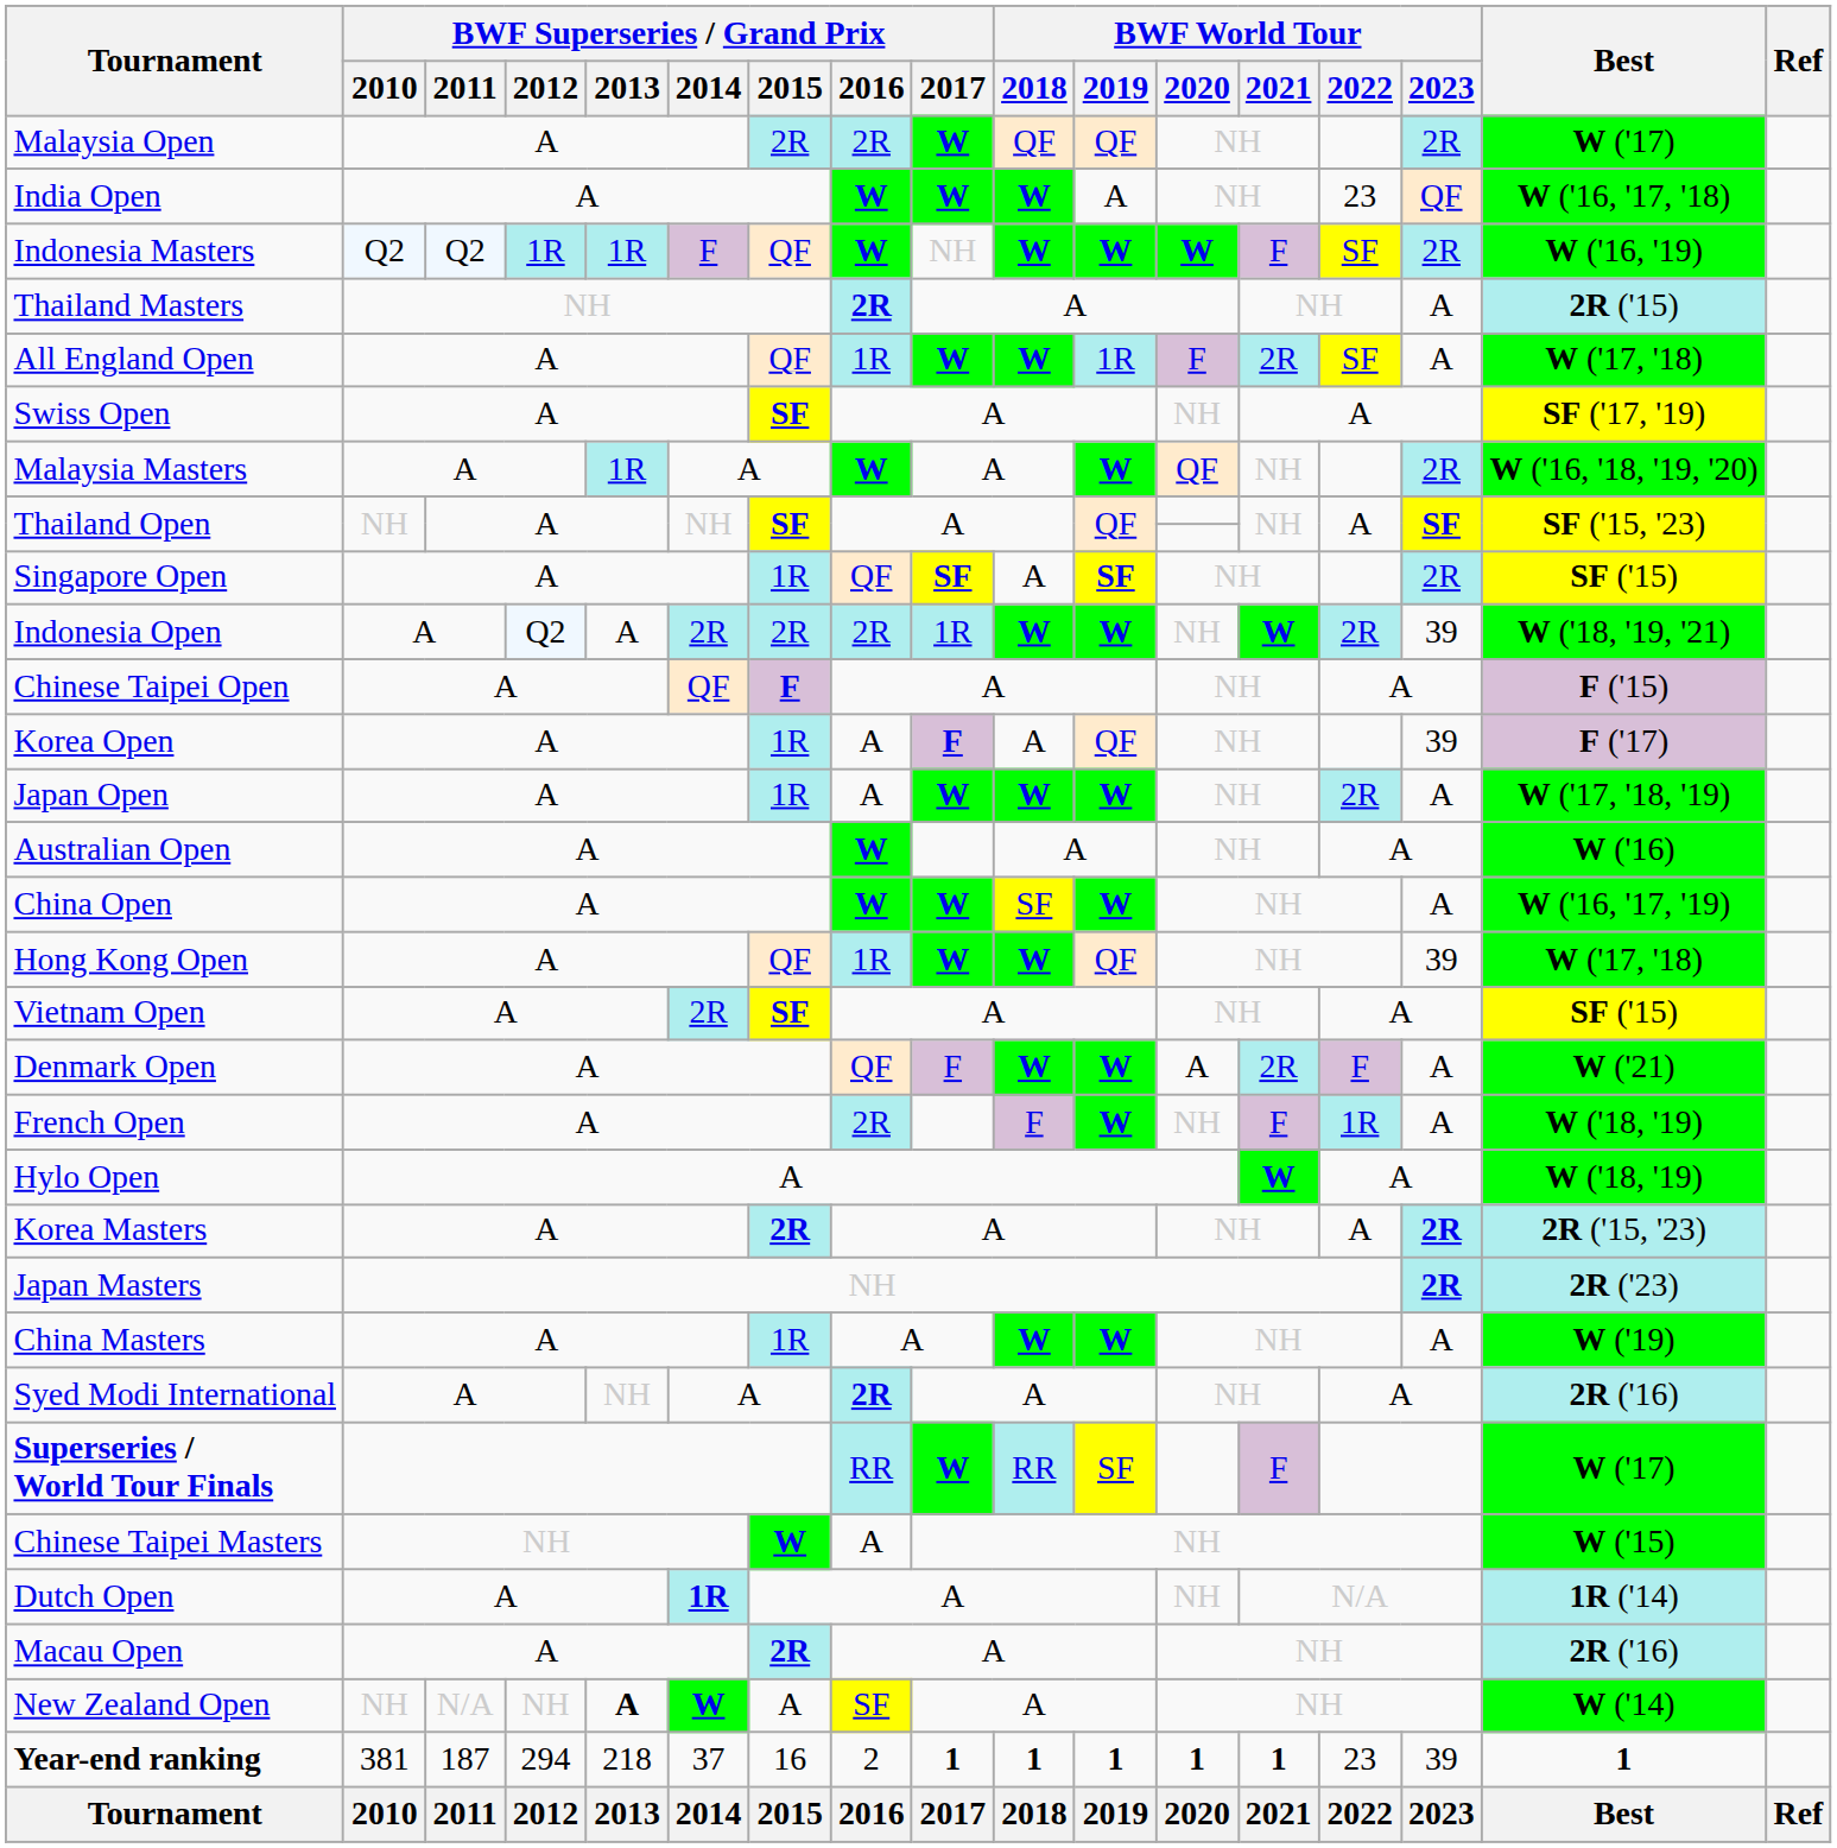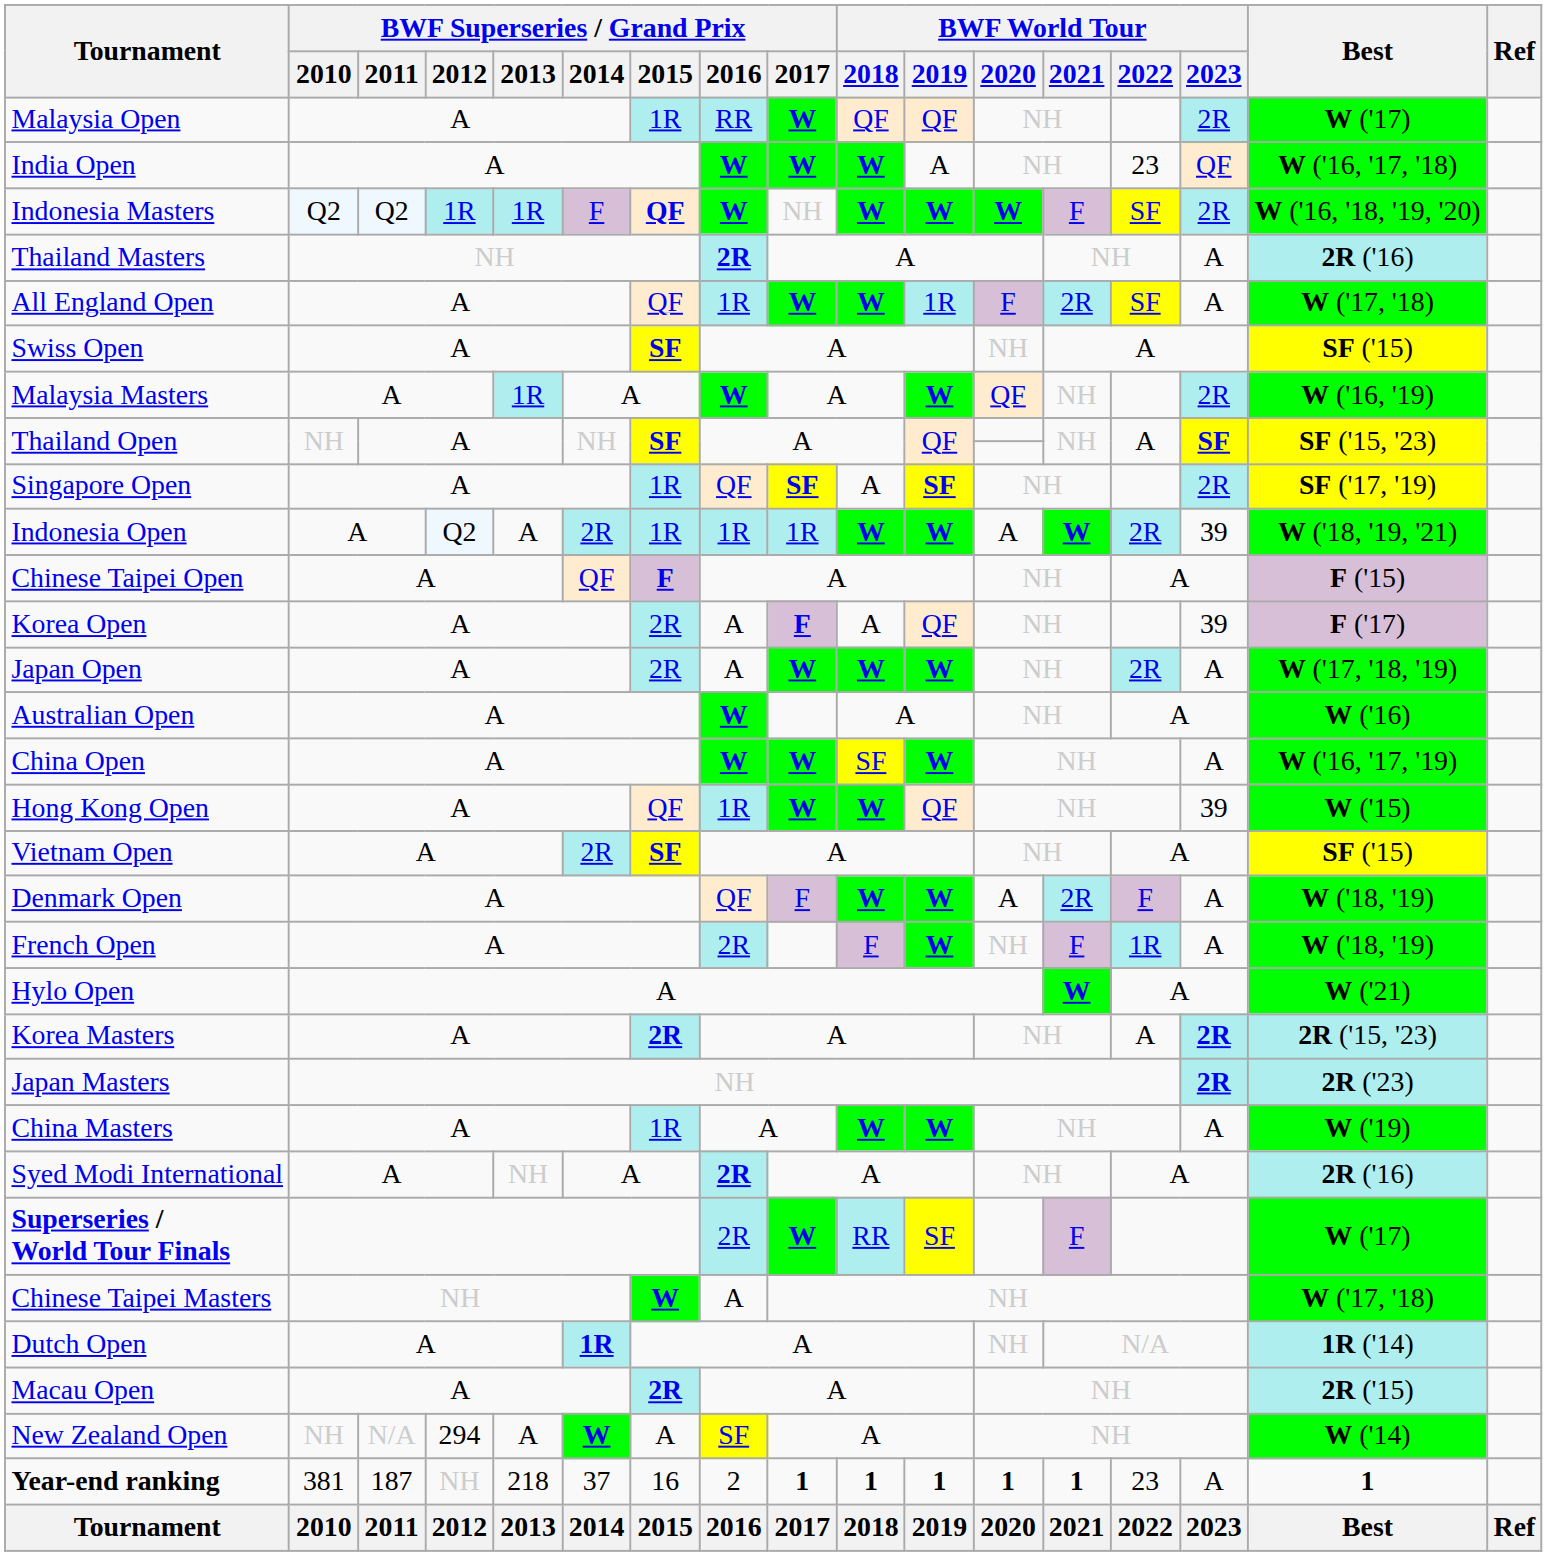 <table class="wikitable" style="font-size: 90%; text-align:center">
 <tr>
 <th rowspan="2">Tournament</th>
 <th colspan="8"><a href='#'>BWF Superseries</a> / <a href='#'>Grand Prix</a></th>
 <th colspan="6"><a href='#'>BWF World Tour</a></th>
 <th rowspan="2">Best</th>
 <th rowspan="2">Ref</th>
 </tr>
 <tr>
 <th>2010</th>
 <th>2011</th>
 <th>2012</th>
 <th>2013</th>
 <th>2014</th>
 <th>2015</th>
 <th>2016</th>
 <th>2017</th>
 <th><a href='#'>2018</a></th>
 <th><a href='#'>2019</a></th>
 <th><a href='#'>2020</a></th>
 <th><a href='#'>2021</a></th>
 <th><a href='#'>2022</a></th>
 <th><a href='#'>2023</a></th>
 </tr>
 <tr>
 <td align=left><a href='#'>Malaysia Open</a></td>
 <td colspan="5">A</td>
-<td bgcolor=AFEEEE><a href='#'>2R</a></td>
-<td bgcolor=AFEEEE><a href='#'>2R</a></td>
+<td bgcolor=AFEEEE><a href='#'>1R</a></td>
+<td bgcolor=AFEEEE><a href='#'>RR</a></td>
 <td bgcolor=00FF00><a href='#'><strong>W</strong></a></td>
 <td bgcolor=FFEBCD><a href='#'>QF</a></td>
 <td bgcolor=FFEBCD><a href='#'>QF</a></td>
 <td colspan="2" style=color:#ccc>NH</td>
 <td><a href='#'></a></td>
 <td bgcolor=AFEEEE><a href='#'>2R</a></td>
 <td bgcolor=00FF00><strong>W</strong> ('17)</td>
 <td></td>
 </tr>
 <tr>
 <td align=left><a href='#'>India Open</a></td>
 <td colspan="6">A</td>
 <td bgcolor=00FF00><a href='#'><strong>W</strong></a></td>
 <td bgcolor=00FF00><a href='#'><strong>W</strong></a></td>
 <td bgcolor=00FF00><a href='#'><strong>W</strong></a></td>
 <td>A</td>
 <td colspan="2" style=color:#ccc>NH</td>
 <td>23</td>
 <td bgcolor=FFEBCD><a href='#'>QF</a></td>
 <td bgcolor=00FF00><strong>W</strong> ('16, '17, '18)</td>
 <td></td>
 </tr>
 <tr>
 <td align=left><a href='#'>Indonesia Masters</a></td>
 <td bgcolor=F0F8FF>Q2</td>
 <td bgcolor=F0F8FF>Q2</td>
 <td bgcolor=AFEEEE><a href='#'>1R</a></td>
 <td bgcolor=AFEEEE><a href='#'>1R</a></td>
 <td bgcolor=D8BFD8><a href='#'>F</a></td>
-<td bgcolor=FFEBCD><a href='#'>QF</a></td>
+<td bgcolor=FFEBCD><strong><a href='#'>QF</a></strong></td>
 <td bgcolor=00FF00><a href='#'><strong>W</strong></a></td>
 <td style=color:#ccc>NH</td>
 <td bgcolor=00FF00><a href='#'><strong>W</strong></a></td>
 <td bgcolor=00FF00><a href='#'><strong>W</strong></a></td>
 <td bgcolor=00FF00><a href='#'><strong>W</strong></a></td>
 <td bgcolor=D8BFD8><a href='#'>F</a></td>
 <td bgcolor=FFFF00><a href='#'>SF</a></td>
 <td bgcolor=AFEEEE><a href='#'>2R</a></td>
-<td bgcolor=00FF00><strong>W</strong> ('16, '19)</td>
+<td bgcolor=00FF00><strong>W</strong> ('16, '18, '19, '20)</td>
 <td></td>
 </tr>
 <tr>
 <td align=left><a href='#'>Thailand Masters</a></td>
 <td colspan="6" style=color:#ccc>NH</td>
 <td bgcolor=AFEEEE><a href='#'><strong>2R</strong></a></td>
 <td colspan="4">A</td>
 <td colspan="2" style=color:#ccc>NH</td>
 <td>A</td>
-<td bgcolor=AFEEEE><strong>2R</strong> ('15)</td>
+<td bgcolor=AFEEEE><strong>2R</strong> ('16)</td>
 <td></td>
 </tr>
 <tr>
 <td align=left><a href='#'>All England Open</a></td>
 <td colspan="5">A</td>
 <td bgcolor=FFEBCD><a href='#'>QF</a></td>
 <td bgcolor=AFEEEE><a href='#'>1R</a></td>
 <td bgcolor=00FF00><a href='#'><strong>W</strong></a></td>
 <td bgcolor=00FF00><a href='#'><strong>W</strong></a></td>
 <td bgcolor=AFEEEE><a href='#'>1R</a></td>
 <td bgcolor=D8BFD8><a href='#'>F</a></td>
 <td bgcolor=AFEEEE><a href='#'>2R</a></td>
 <td bgcolor=FFFF00><a href='#'>SF</a></td>
 <td>A</td>
 <td bgcolor=00FF00><strong>W</strong> ('17, '18)</td>
 <td></td>
 </tr>
 <tr>
 <td align=left><a href='#'>Swiss Open</a></td>
 <td colspan="5">A</td>
 <td bgcolor=FFFF00><a href='#'><strong>SF</strong></a></td>
 <td colspan="4">A</td>
 <td style=color:#ccc>NH</td>
 <td colspan="3">A</td>
-<td bgcolor=FFFF00><strong>SF</strong> ('17, '19)</td>
+<td bgcolor=FFFF00><strong>SF</strong> ('15)</td>
 <td></td>
 </tr>
 <tr>
 <td align=left><a href='#'>Malaysia Masters</a></td>
 <td colspan="3">A</td>
 <td bgcolor=AFEEEE><a href='#'>1R</a></td>
 <td colspan="2">A</td>
 <td bgcolor=00FF00><a href='#'><strong>W</strong></a></td>
 <td colspan="2">A</td>
 <td bgcolor=00FF00><a href='#'><strong>W</strong></a></td>
 <td bgcolor=FFEBCD><a href='#'>QF</a></td>
 <td style=color:#ccc>NH</td>
 <td><a href='#'></a></td>
 <td bgcolor=AFEEEE><a href='#'>2R</a></td>
-<td bgcolor=00FF00><strong>W</strong> ('16, '18, '19, '20)</td>
+<td bgcolor=00FF00><strong>W</strong> ('16, '19)</td>
 <td></td>
 </tr>
 <tr>
 <td rowspan="2" align=left><a href='#'>Thailand Open</a></td>
 <td rowspan="2" style=color:#ccc>NH</td>
 <td rowspan="2" colspan="3">A</td>
 <td rowspan="2" style=color:#ccc>NH</td>
 <td rowspan="2" bgcolor=FFFF00><a href='#'><strong>SF</strong></a></td>
 <td rowspan="2" colspan="3">A</td>
 <td rowspan="2" bgcolor=FFEBCD><a href='#'>QF</a></td>
 <td><a href='#'></a></td>
 <td rowspan="2" style=color:#ccc>NH</td>
 <td rowspan="2">A</td>
 <td rowspan="2" bgcolor=FFFF00><strong><a href='#'>SF</a></strong></td>
 <td rowspan="2" bgcolor=FFFF00><strong>SF</strong> ('15, '23)</td>
 <td rowspan="2"></td>
 </tr>
 <tr>
 <td><a href='#'></a></td>
 </tr>
 <tr>
 <td align=left><a href='#'>Singapore Open</a></td>
 <td colspan="5">A</td>
 <td bgcolor=AFEEEE><a href='#'>1R</a></td>
 <td bgcolor=FFEBCD><a href='#'>QF</a></td>
 <td bgcolor=FFFF00><a href='#'><strong>SF</strong></a></td>
 <td>A</td>
 <td bgcolor=FFFF00><a href='#'><strong>SF</strong></a></td>
 <td colspan="2" style=color:#ccc>NH</td>
 <td><a href='#'></a></td>
 <td bgcolor=AFEEEE><a href='#'>2R</a></td>
-<td bgcolor=FFFF00><strong>SF</strong> ('15)</td>
+<td bgcolor=FFFF00><strong>SF</strong> ('17, '19)</td>
 <td></td>
 </tr>
 <tr>
 <td align=left><a href='#'>Indonesia Open</a></td>
 <td colspan="2">A</td>
 <td bgcolor=F0F8FF>Q2</td>
 <td>A</td>
 <td bgcolor=AFEEEE><a href='#'>2R</a></td>
-<td bgcolor=AFEEEE><a href='#'>2R</a></td>
-<td bgcolor=AFEEEE><a href='#'>2R</a></td>
+<td bgcolor=AFEEEE><a href='#'>1R</a></td>
+<td bgcolor=AFEEEE><a href='#'>1R</a></td>
 <td bgcolor=AFEEEE><a href='#'>1R</a></td>
 <td bgcolor=00FF00><a href='#'><strong>W</strong></a></td>
 <td bgcolor=00FF00><a href='#'><strong>W</strong></a></td>
-<td style=color:#ccc>NH</td>
+<td>A</td>
 <td bgcolor=00FF00><strong><a href='#'>W</a></strong></td>
 <td bgcolor=AFEEEE><a href='#'>2R</a></td>
 <td>39</td>
 <td bgcolor=00FF00><strong>W</strong> ('18, '19, '21)</td>
 <td></td>
 </tr>
 <tr>
 <td align=left><a href='#'>Chinese Taipei Open</a></td>
 <td colspan="4">A</td>
 <td bgcolor=FFEBCD><a href='#'>QF</a></td>
 <td bgcolor=D8BFD8><a href='#'><strong>F</strong></a></td>
 <td colspan="4">A</td>
 <td colspan="2" style=color:#ccc>NH</td>
 <td colspan="2">A</td>
 <td bgcolor=D8BFD8><strong>F</strong> ('15)</td>
 <td></td>
 </tr>
 <tr>
 <td align=left><a href='#'>Korea Open</a></td>
 <td colspan="5">A</td>
-<td bgcolor=AFEEEE><a href='#'>1R</a></td>
+<td bgcolor=AFEEEE><a href='#'>2R</a></td>
 <td>A</td>
 <td bgcolor=D8BFD8><a href='#'><strong>F</strong></a></td>
 <td>A</td>
 <td bgcolor=FFEBCD><a href='#'>QF</a></td>
 <td colspan="2" style=color:#ccc>NH</td>
 <td><a href='#'></a></td>
 <td>39</td>
 <td bgcolor=D8BFD8><strong>F</strong> ('17)</td>
 <td></td>
 </tr>
 <tr>
 <td align=left><a href='#'>Japan Open</a></td>
 <td colspan="5">A</td>
-<td bgcolor=AFEEEE><a href='#'>1R</a></td>
+<td bgcolor=AFEEEE><a href='#'>2R</a></td>
 <td>A</td>
 <td bgcolor=00FF00><a href='#'><strong>W</strong></a></td>
 <td bgcolor=00FF00><a href='#'><strong>W</strong></a></td>
 <td bgcolor=00FF00><a href='#'><strong>W</strong></a></td>
 <td colspan="2" style=color:#ccc>NH</td>
 <td bgcolor=AFEEEE><a href='#'>2R</a></td>
 <td>A</td>
 <td bgcolor=00FF00><strong>W</strong> ('17, '18, '19)</td>
 <td></td>
 </tr>
 <tr>
 <td align=left><a href='#'>Australian Open</a></td>
 <td colspan="6">A</td>
 <td bgcolor=00FF00><a href='#'><strong>W</strong></a></td>
 <td><a href='#'></a></td>
 <td colspan="2">A</td>
 <td colspan="2" style=color:#ccc>NH</td>
 <td colspan="2">A</td>
 <td bgcolor=00FF00><strong>W</strong> ('16)</td>
 <td></td>
 </tr>
 <tr>
 <td align=left><a href='#'>China Open</a></td>
 <td colspan="6">A</td>
 <td bgcolor=00FF00><a href='#'><strong>W</strong></a></td>
 <td bgcolor=00FF00><a href='#'><strong>W</strong></a></td>
 <td bgcolor=FFFF00><a href='#'>SF</a></td>
 <td bgcolor=00FF00><a href='#'><strong>W</strong></a></td>
 <td colspan="3" style=color:#ccc>NH</td>
 <td>A</td>
 <td bgcolor=00FF00><strong>W</strong> ('16, '17, '19)</td>
 <td></td>
 </tr>
 <tr>
 <td align=left><a href='#'>Hong Kong Open</a></td>
 <td colspan="5">A</td>
 <td bgcolor=FFEBCD><a href='#'>QF</a></td>
 <td bgcolor=AFEEEE><a href='#'>1R</a></td>
 <td bgcolor=00FF00><a href='#'><strong>W</strong></a></td>
 <td bgcolor=00FF00><a href='#'><strong>W</strong></a></td>
 <td bgcolor=FFEBCD><a href='#'>QF</a></td>
 <td colspan="3" style=color:#ccc>NH</td>
 <td>39</td>
-<td bgcolor=00FF00><strong>W</strong> ('17, '18)</td>
+<td bgcolor=00FF00><strong>W</strong> ('15)</td>
 <td></td>
 </tr>
 <tr>
 <td align=left><a href='#'>Vietnam Open</a></td>
 <td colspan="4">A</td>
 <td bgcolor=AFEEEE><a href='#'>2R</a></td>
 <td bgcolor=FFFF00><a href='#'><strong>SF</strong></a></td>
 <td colspan="4">A</td>
 <td colspan="2" style=color:#ccc>NH</td>
 <td colspan="2">A</td>
 <td bgcolor=FFFF00><strong>SF</strong> ('15)</td>
 <td></td>
 </tr>
 <tr>
 <td align=left><a href='#'>Denmark Open</a></td>
 <td colspan="6">A</td>
 <td bgcolor=FFEBCD><a href='#'>QF</a></td>
 <td bgcolor=D8BFD8><a href='#'>F</a></td>
 <td bgcolor=00FF00><a href='#'><strong>W</strong></a></td>
 <td bgcolor=00FF00><a href='#'><strong>W</strong></a></td>
 <td>A</td>
 <td bgcolor=AFEEEE><a href='#'>2R</a></td>
 <td bgcolor=D8BFD8><a href='#'>F</a></td>
 <td>A</td>
-<td bgcolor=00FF00><strong>W</strong> ('21)</td>
+<td bgcolor=00FF00><strong>W</strong> ('18, '19)</td>
 <td></td>
 </tr>
 <tr>
 <td align=left><a href='#'>French Open</a></td>
 <td colspan="6">A</td>
 <td bgcolor=AFEEEE><a href='#'>2R</a></td>
 <td><a href='#'></a></td>
 <td bgcolor=D8BFD8><a href='#'>F</a></td>
 <td bgcolor=00FF00><a href='#'><strong>W</strong></a></td>
 <td style=color:#ccc>NH</td>
 <td bgcolor=D8BFD8><a href='#'>F</a></td>
 <td bgcolor=AFEEEE><a href='#'>1R</a></td>
 <td>A</td>
 <td bgcolor=00FF00><strong>W</strong> ('18, '19)</td>
 <td></td>
 </tr>
 <tr>
 <td align=left><a href='#'>Hylo Open</a></td>
 <td colspan="11">A</td>
 <td bgcolor=00FF00><strong><a href='#'>W</a></strong></td>
 <td colspan="2">A</td>
-<td bgcolor=00FF00><strong>W</strong> ('18, '19)</td>
+<td bgcolor=00FF00><strong>W</strong> ('21)</td>
 <td></td>
 </tr>
 <tr>
 <td align=left><a href='#'>Korea Masters</a></td>
 <td colspan="5">A</td>
 <td bgcolor=AFEEEE><a href='#'><strong>2R</strong></a></td>
 <td colspan="4">A</td>
 <td colspan="2" style=color:#ccc>NH</td>
 <td>A</td>
 <td bgcolor=AFEEEE><a href='#'><strong>2R</strong></a></td>
 <td bgcolor=AFEEEE><strong>2R</strong> ('15, '23)</td>
 <td></td>
 </tr>
 <tr>
 <td align=left><a href='#'>Japan Masters</a></td>
 <td colspan="13" style=color:#ccc>NH</td>
 <td bgcolor=AFEEEE><a href='#'><strong>2R</strong></a></td>
 <td bgcolor=AFEEEE><strong>2R</strong> ('23)</td>
 <td></td>
 </tr>
 <tr>
 <td align=left><a href='#'>China Masters</a></td>
 <td colspan="5">A</td>
 <td bgcolor=AFEEEE><a href='#'>1R</a></td>
 <td colspan="2">A</td>
 <td bgcolor=00FF00><a href='#'><strong>W</strong></a></td>
 <td bgcolor=00FF00><a href='#'><strong>W</strong></a></td>
 <td colspan="3" style=color:#ccc>NH</td>
 <td>A</td>
 <td bgcolor=00FF00><strong>W</strong> ('19)</td>
 <td></td>
 </tr>
 <tr>
 <td align=left><a href='#'>Syed Modi International</a></td>
 <td colspan="3">A</td>
 <td style=color:#ccc>NH</td>
 <td colspan="2">A</td>
 <td bgcolor=AFEEEE><a href='#'><strong>2R</strong></a></td>
 <td colspan="3">A</td>
 <td colspan="2" style=color:#ccc>NH</td>
 <td colspan="2">A</td>
 <td bgcolor=AFEEEE><strong>2R</strong> ('16)</td>
 <td></td>
 </tr>
 <tr>
 <td align=left><strong><a href='#'>Superseries</a> /<br><a href='#'>World Tour Finals</a></strong></td>
 <td colspan="6"></td>
-<td bgcolor=AFEEEE><a href='#'>RR</a></td>
+<td bgcolor=AFEEEE><a href='#'>2R</a></td>
 <td bgcolor=00FF00><a href='#'><strong>W</strong></a></td>
 <td bgcolor=AFEEEE><a href='#'>RR</a></td>
 <td bgcolor=FFFF00><a href='#'>SF</a></td>
 <td></td>
 <td bgcolor=D8BFD8><a href='#'>F</a></td>
 <td colspan="2"></td>
 <td bgcolor=00FF00><strong>W</strong> ('17)</td>
 <td></td>
 </tr>
 <tr>
 <td align=left><a href='#'>Chinese Taipei Masters</a></td>
 <td colspan="5" style=color:#ccc>NH</td>
 <td bgcolor=00FF00><a href='#'><strong>W</strong></a></td>
 <td>A</td>
 <td colspan="7" style=color:#ccc>NH</td>
-<td bgcolor=00FF00><strong>W</strong> ('15)</td>
+<td bgcolor=00FF00><strong>W</strong> ('17, '18)</td>
 <td></td>
 </tr>
 <tr>
 <td align=left><a href='#'>Dutch Open</a></td>
 <td colspan="4">A</td>
 <td bgcolor=AFEEEE><a href='#'><strong>1R</strong></a></td>
 <td colspan="5">A</td>
 <td style=color:#ccc>NH</td>
 <td colspan="3" style=color:#ccc>N/A</td>
 <td bgcolor=AFEEEE><strong>1R</strong> ('14)</td>
 <td></td>
 </tr>
 <tr>
 <td align=left><a href='#'>Macau Open</a></td>
 <td colspan="5">A</td>
 <td bgcolor=AFEEEE><a href='#'><strong>2R</strong></a></td>
 <td colspan="4">A</td>
 <td colspan="4" style=color:#ccc>NH</td>
-<td bgcolor=AFEEEE><strong>2R</strong> ('16)</td>
+<td bgcolor=AFEEEE><strong>2R</strong> ('15)</td>
 <td></td>
 </tr>
 <tr>
 <td align=left><a href='#'>New Zealand Open</a></td>
 <td style=color:#ccc>NH</td>
 <td style=color:#ccc>N/A</td>
-<td style=color:#ccc>NH</td>
-<td><strong>A</strong></td>
+<td>294</td>
+<td>A</td>
 <td bgcolor=00FF00><a href='#'><strong>W</strong></a></td>
 <td>A</td>
 <td bgcolor=FFFF00><a href='#'>SF</a></td>
 <td colspan="3">A</td>
 <td colspan="4" style=color:#ccc>NH</td>
 <td bgcolor=00FF00><strong>W</strong> ('14)</td>
 <td></td>
 </tr>
 <tr>
 <td align=left><strong>Year-end ranking</strong></td>
 <td>381</td>
 <td>187</td>
-<td>294</td>
+<td style=color:#ccc>NH</td>
 <td>218</td>
 <td>37</td>
 <td>16</td>
 <td>2</td>
 <td><strong>1</strong></td>
 <td><strong>1</strong></td>
 <td><strong>1</strong></td>
 <td><strong>1</strong></td>
 <td><strong>1</strong></td>
 <td>23</td>
-<td>39</td>
+<td>A</td>
 <td><strong>1</strong></td>
 <td></td>
 </tr>
 <tr>
 <th>Tournament</th>
 <th>2010</th>
 <th>2011</th>
 <th>2012</th>
 <th>2013</th>
 <th>2014</th>
 <th>2015</th>
 <th>2016</th>
 <th>2017</th>
 <th>2018</th>
 <th>2019</th>
 <th>2020</th>
 <th>2021</th>
 <th>2022</th>
 <th>2023</th>
 <th>Best</th>
 <th>Ref</th>
 </tr>
 </table>
